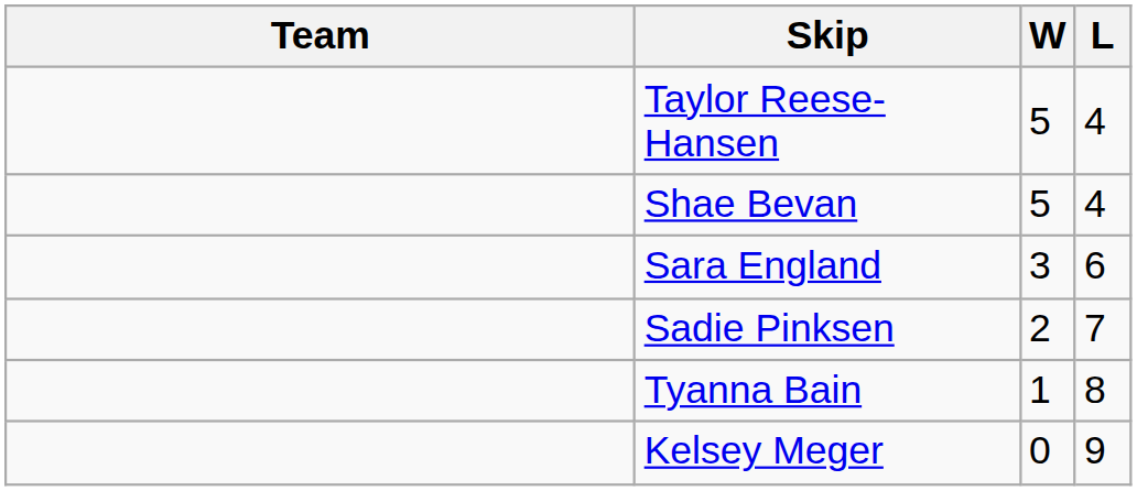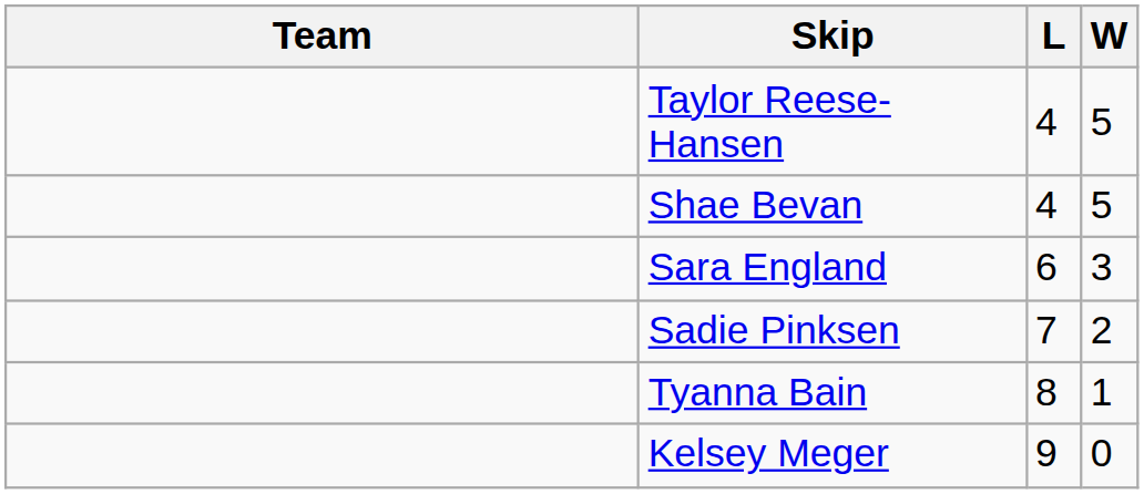 <table class="wikitable">
 <tr>
 <th width=250>Team</th>
 <th width=150>Skip</th>
+<th width=15>L</th>
 <th width=15>W</th>
-<th width=15>L</th>
 </tr>
 <tr>
 <td></td>
 <td><a href='#'>Taylor Reese-Hansen</a></td>
+<td>4</td>
 <td>5</td>
-<td>4</td>
 </tr>
 <tr>
 <td></td>
 <td><a href='#'>Shae Bevan</a></td>
+<td>4</td>
 <td>5</td>
-<td>4</td>
 </tr>
 <tr>
 <td></td>
 <td><a href='#'>Sara England</a></td>
+<td>6</td>
 <td>3</td>
-<td>6</td>
 </tr>
 <tr>
 <td></td>
 <td><a href='#'>Sadie Pinksen</a></td>
+<td>7</td>
 <td>2</td>
-<td>7</td>
 </tr>
 <tr>
 <td></td>
 <td><a href='#'>Tyanna Bain</a></td>
+<td>8</td>
 <td>1</td>
-<td>8</td>
 </tr>
 <tr>
 <td></td>
 <td><a href='#'>Kelsey Meger</a></td>
+<td>9</td>
 <td>0</td>
-<td>9</td>
 </tr>
 </table>
